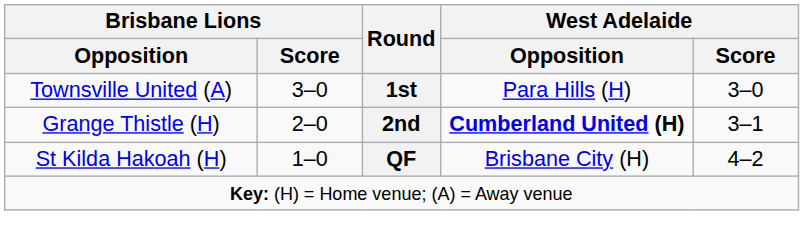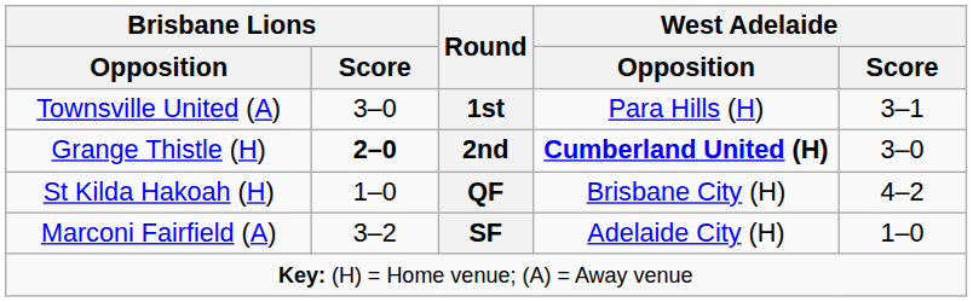 <table class="wikitable plainrowheaders" style="text-align:center;margin:0">
 <tr>
 <th colspan="2">Brisbane Lions</th>
 <th rowspan="2" style="width:25px">Round</th>
 <th colspan="2">West Adelaide</th>
 </tr>
 <tr>
 <th scope="col" style="width:180px">Opposition</th>
 <th scope="col" style="width:70px">Score</th>
 <th scope="col" style="width:180px">Opposition</th>
 <th scope="col" style="width:70px">Score</th>
 </tr>
 <tr>
 <td><a href='#'>Townsville United</a> (<a href='#'>A</a>)</td>
 <td>3–0</td>
 <th scope=row style="text-align:center">1st</th>
 <td><a href='#'>Para Hills</a> (<a href='#'>H</a>)</td>
-<td>3–0</td>
+<td>3–1</td>
 </tr>
 <tr>
 <td><a href='#'>Grange Thistle</a> (<a href='#'>H</a>)</td>
-<td>2–0</td>
+<td><strong>2–0</strong></td>
 <th scope=row style="text-align:center">2nd</th>
 <td><strong><a href='#'>Cumberland United</a> (H)</strong></td>
-<td>3–1</td>
+<td>3–0</td>
 </tr>
 <tr>
 <td><a href='#'>St Kilda Hakoah</a> (<a href='#'>H</a>)</td>
 <td>1–0</td>
 <th scope=row style="text-align:center">QF</th>
 <td><a href='#'>Brisbane City</a> (H)</td>
 <td>4–2</td>
 </tr>
 <tr>
+<td><a href='#'>Marconi Fairfield</a> (<a href='#'>A</a>)</td>
+<td>3–2</td>
+<th scope=row style="text-align:center">SF</th>
+<td><a href='#'>Adelaide City</a> (H)</td>
+<td>1–0</td>
+</tr>
+<tr>
 <td colspan="5"><small><strong>Key:</strong> (H) = Home venue; (A) = Away venue</small></td>
 </tr>
 </table>
